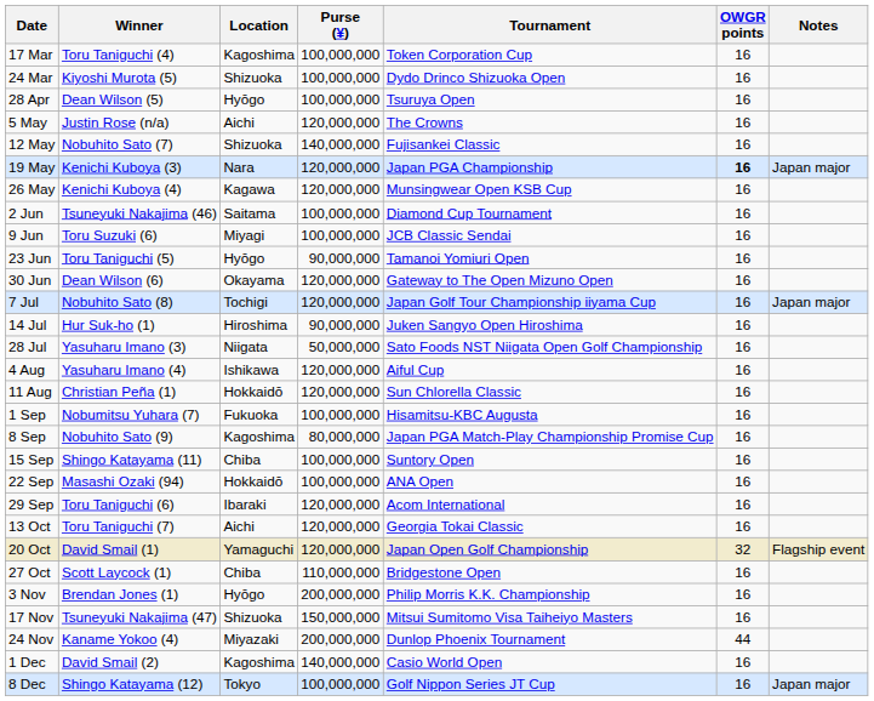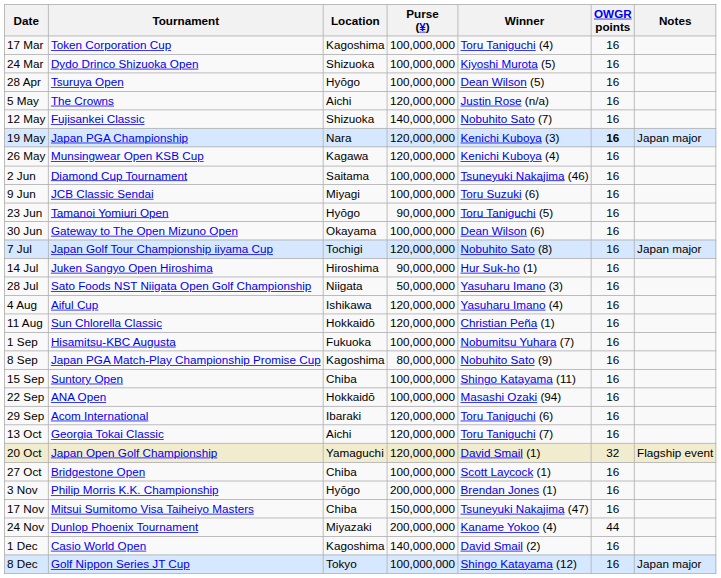 <table class="wikitable" style="font-size:95%">
 <tr>
 <th>Date</th>
-<th>Winner</th>
+<th>Tournament</th>
 <th>Location</th>
 <th>Purse<br>(<a href='#'>¥</a>)</th>
-<th>Tournament</th>
+<th>Winner</th>
 <th><a href='#'>OWGR</a><br>points</th>
 <th>Notes</th>
 </tr>
 <tr>
 <td>17 Mar</td>
-<td> <a href='#'>Toru Taniguchi</a> (4)</td>
+<td><a href='#'>Token Corporation Cup</a></td>
 <td>Kagoshima</td>
 <td align=right>100,000,000</td>
-<td><a href='#'>Token Corporation Cup</a></td>
+<td> <a href='#'>Toru Taniguchi</a> (4)</td>
 <td align=center>16</td>
 <td></td>
 </tr>
 <tr>
 <td>24 Mar</td>
-<td> <a href='#'>Kiyoshi Murota</a> (5)</td>
+<td><a href='#'>Dydo Drinco Shizuoka Open</a></td>
 <td>Shizuoka</td>
 <td align=right>100,000,000</td>
-<td><a href='#'>Dydo Drinco Shizuoka Open</a></td>
+<td> <a href='#'>Kiyoshi Murota</a> (5)</td>
 <td align=center>16</td>
 <td></td>
 </tr>
 <tr>
 <td>28 Apr</td>
-<td> <a href='#'>Dean Wilson</a> (5)</td>
+<td><a href='#'>Tsuruya Open</a></td>
 <td>Hyōgo</td>
 <td align=right>100,000,000</td>
-<td><a href='#'>Tsuruya Open</a></td>
+<td> <a href='#'>Dean Wilson</a> (5)</td>
 <td align=center>16</td>
 <td></td>
 </tr>
 <tr>
 <td>5 May</td>
-<td> <a href='#'>Justin Rose</a> (n/a)</td>
+<td><a href='#'>The Crowns</a></td>
 <td>Aichi</td>
 <td align=right>120,000,000</td>
-<td><a href='#'>The Crowns</a></td>
+<td> <a href='#'>Justin Rose</a> (n/a)</td>
 <td align=center>16</td>
 <td></td>
 </tr>
 <tr>
 <td>12 May</td>
-<td> <a href='#'>Nobuhito Sato</a> (7)</td>
+<td><a href='#'>Fujisankei Classic</a></td>
 <td>Shizuoka</td>
 <td align=right>140,000,000</td>
-<td><a href='#'>Fujisankei Classic</a></td>
+<td> <a href='#'>Nobuhito Sato</a> (7)</td>
 <td align=center>16</td>
 <td></td>
 </tr>
 <tr style="background:#D6E8FF;">
 <td>19 May</td>
-<td> <a href='#'>Kenichi Kuboya</a> (3)</td>
+<td><a href='#'>Japan PGA Championship</a></td>
 <td>Nara</td>
 <td align=right>120,000,000</td>
-<td><a href='#'>Japan PGA Championship</a></td>
+<td> <a href='#'>Kenichi Kuboya</a> (3)</td>
 <td align=center><strong>16</strong></td>
 <td>Japan major</td>
 </tr>
 <tr>
 <td>26 May</td>
-<td> <a href='#'>Kenichi Kuboya</a> (4)</td>
+<td><a href='#'>Munsingwear Open KSB Cup</a></td>
 <td>Kagawa</td>
 <td align=right>120,000,000</td>
-<td><a href='#'>Munsingwear Open KSB Cup</a></td>
+<td> <a href='#'>Kenichi Kuboya</a> (4)</td>
 <td align=center>16</td>
 <td></td>
 </tr>
 <tr>
 <td>2 Jun</td>
-<td> <a href='#'>Tsuneyuki Nakajima</a> (46)</td>
+<td><a href='#'>Diamond Cup Tournament</a></td>
 <td>Saitama</td>
 <td align=right>100,000,000</td>
-<td><a href='#'>Diamond Cup Tournament</a></td>
+<td> <a href='#'>Tsuneyuki Nakajima</a> (46)</td>
 <td align=center>16</td>
 <td></td>
 </tr>
 <tr>
 <td>9 Jun</td>
-<td> <a href='#'>Toru Suzuki</a> (6)</td>
+<td><a href='#'>JCB Classic Sendai</a></td>
 <td>Miyagi</td>
 <td align=right>100,000,000</td>
-<td><a href='#'>JCB Classic Sendai</a></td>
+<td> <a href='#'>Toru Suzuki</a> (6)</td>
 <td align=center>16</td>
 <td></td>
 </tr>
 <tr>
 <td>23 Jun</td>
-<td> <a href='#'>Toru Taniguchi</a> (5)</td>
+<td><a href='#'>Tamanoi Yomiuri Open</a></td>
 <td>Hyōgo</td>
 <td align=right>90,000,000</td>
-<td><a href='#'>Tamanoi Yomiuri Open</a></td>
+<td> <a href='#'>Toru Taniguchi</a> (5)</td>
 <td align=center>16</td>
 <td></td>
 </tr>
 <tr>
 <td>30 Jun</td>
+<td><a href='#'>Gateway to The Open Mizuno Open</a></td>
+<td>Okayama</td>
+<td align=right>100,000,000</td>
 <td> <a href='#'>Dean Wilson</a> (6)</td>
-<td>Okayama</td>
-<td align=right>120,000,000</td>
-<td><a href='#'>Gateway to The Open Mizuno Open</a></td>
 <td align=center>16</td>
 <td></td>
 </tr>
 <tr style="background:#D6E8FF;">
 <td>7 Jul</td>
-<td> <a href='#'>Nobuhito Sato</a> (8)</td>
+<td><a href='#'>Japan Golf Tour Championship iiyama Cup</a></td>
 <td>Tochigi</td>
 <td align=right>120,000,000</td>
-<td><a href='#'>Japan Golf Tour Championship iiyama Cup</a></td>
+<td> <a href='#'>Nobuhito Sato</a> (8)</td>
 <td align=center>16</td>
 <td>Japan major</td>
 </tr>
 <tr>
 <td>14 Jul</td>
-<td> <a href='#'>Hur Suk-ho</a> (1)</td>
+<td><a href='#'>Juken Sangyo Open Hiroshima</a></td>
 <td>Hiroshima</td>
 <td align=right>90,000,000</td>
-<td><a href='#'>Juken Sangyo Open Hiroshima</a></td>
+<td> <a href='#'>Hur Suk-ho</a> (1)</td>
 <td align=center>16</td>
 <td></td>
 </tr>
 <tr>
 <td>28 Jul</td>
-<td> <a href='#'>Yasuharu Imano</a> (3)</td>
+<td><a href='#'>Sato Foods NST Niigata Open Golf Championship</a></td>
 <td>Niigata</td>
 <td align=right>50,000,000</td>
-<td><a href='#'>Sato Foods NST Niigata Open Golf Championship</a></td>
+<td> <a href='#'>Yasuharu Imano</a> (3)</td>
 <td align=center>16</td>
 <td></td>
 </tr>
 <tr>
 <td>4 Aug</td>
-<td> <a href='#'>Yasuharu Imano</a> (4)</td>
+<td><a href='#'>Aiful Cup</a></td>
 <td>Ishikawa</td>
 <td align=right>120,000,000</td>
-<td><a href='#'>Aiful Cup</a></td>
+<td> <a href='#'>Yasuharu Imano</a> (4)</td>
 <td align=center>16</td>
 <td></td>
 </tr>
 <tr>
 <td>11 Aug</td>
-<td> <a href='#'>Christian Peña</a> (1)</td>
+<td><a href='#'>Sun Chlorella Classic</a></td>
 <td>Hokkaidō</td>
 <td align=right>120,000,000</td>
-<td><a href='#'>Sun Chlorella Classic</a></td>
+<td> <a href='#'>Christian Peña</a> (1)</td>
 <td align=center>16</td>
 <td></td>
 </tr>
 <tr>
 <td>1 Sep</td>
-<td> <a href='#'>Nobumitsu Yuhara</a> (7)</td>
+<td><a href='#'>Hisamitsu-KBC Augusta</a></td>
 <td>Fukuoka</td>
 <td align=right>100,000,000</td>
-<td><a href='#'>Hisamitsu-KBC Augusta</a></td>
+<td> <a href='#'>Nobumitsu Yuhara</a> (7)</td>
 <td align=center>16</td>
 <td></td>
 </tr>
 <tr>
 <td>8 Sep</td>
-<td> <a href='#'>Nobuhito Sato</a> (9)</td>
+<td><a href='#'>Japan PGA Match-Play Championship Promise Cup</a></td>
 <td>Kagoshima</td>
 <td align=right>80,000,000</td>
-<td><a href='#'>Japan PGA Match-Play Championship Promise Cup</a></td>
+<td> <a href='#'>Nobuhito Sato</a> (9)</td>
 <td align=center>16</td>
 <td></td>
 </tr>
 <tr>
 <td>15 Sep</td>
-<td> <a href='#'>Shingo Katayama</a> (11)</td>
+<td><a href='#'>Suntory Open</a></td>
 <td>Chiba</td>
 <td align=right>100,000,000</td>
-<td><a href='#'>Suntory Open</a></td>
+<td> <a href='#'>Shingo Katayama</a> (11)</td>
 <td align=center>16</td>
 <td></td>
 </tr>
 <tr>
 <td>22 Sep</td>
-<td> <a href='#'>Masashi Ozaki</a> (94)</td>
+<td><a href='#'>ANA Open</a></td>
 <td>Hokkaidō</td>
 <td align=right>100,000,000</td>
-<td><a href='#'>ANA Open</a></td>
+<td> <a href='#'>Masashi Ozaki</a> (94)</td>
 <td align=center>16</td>
 <td></td>
 </tr>
 <tr>
 <td>29 Sep</td>
-<td> <a href='#'>Toru Taniguchi</a> (6)</td>
+<td><a href='#'>Acom International</a></td>
 <td>Ibaraki</td>
 <td align=right>120,000,000</td>
-<td><a href='#'>Acom International</a></td>
+<td> <a href='#'>Toru Taniguchi</a> (6)</td>
 <td align=center>16</td>
 <td></td>
 </tr>
 <tr>
 <td>13 Oct</td>
-<td> <a href='#'>Toru Taniguchi</a> (7)</td>
+<td><a href='#'>Georgia Tokai Classic</a></td>
 <td>Aichi</td>
 <td align=right>120,000,000</td>
-<td><a href='#'>Georgia Tokai Classic</a></td>
+<td> <a href='#'>Toru Taniguchi</a> (7)</td>
 <td align=center>16</td>
 <td></td>
 </tr>
 <tr style="background:#f2ecce;">
 <td>20 Oct</td>
-<td> <a href='#'>David Smail</a> (1)</td>
+<td><a href='#'>Japan Open Golf Championship</a></td>
 <td>Yamaguchi</td>
 <td align=right>120,000,000</td>
-<td><a href='#'>Japan Open Golf Championship</a></td>
+<td> <a href='#'>David Smail</a> (1)</td>
 <td align=center>32</td>
 <td>Flagship event</td>
 </tr>
 <tr>
 <td>27 Oct</td>
+<td><a href='#'>Bridgestone Open</a></td>
+<td>Chiba</td>
+<td align=right>100,000,000</td>
 <td> <a href='#'>Scott Laycock</a> (1)</td>
-<td>Chiba</td>
-<td align=right>110,000,000</td>
-<td><a href='#'>Bridgestone Open</a></td>
 <td align=center>16</td>
 <td></td>
 </tr>
 <tr>
 <td>3 Nov</td>
-<td> <a href='#'>Brendan Jones</a> (1)</td>
+<td><a href='#'>Philip Morris K.K. Championship</a></td>
 <td>Hyōgo</td>
 <td align=right>200,000,000</td>
-<td><a href='#'>Philip Morris K.K. Championship</a></td>
+<td> <a href='#'>Brendan Jones</a> (1)</td>
 <td align=center>16</td>
 <td></td>
 </tr>
 <tr>
 <td>17 Nov</td>
+<td><a href='#'>Mitsui Sumitomo Visa Taiheiyo Masters</a></td>
+<td>Chiba</td>
+<td align=right>150,000,000</td>
 <td> <a href='#'>Tsuneyuki Nakajima</a> (47)</td>
-<td>Shizuoka</td>
-<td align=right>150,000,000</td>
-<td><a href='#'>Mitsui Sumitomo Visa Taiheiyo Masters</a></td>
 <td align=center>16</td>
 <td></td>
 </tr>
 <tr>
 <td>24 Nov</td>
-<td> <a href='#'>Kaname Yokoo</a> (4)</td>
+<td><a href='#'>Dunlop Phoenix Tournament</a></td>
 <td>Miyazaki</td>
 <td align=right>200,000,000</td>
-<td><a href='#'>Dunlop Phoenix Tournament</a></td>
+<td> <a href='#'>Kaname Yokoo</a> (4)</td>
 <td align=center>44</td>
 <td></td>
 </tr>
 <tr>
 <td>1 Dec</td>
-<td> <a href='#'>David Smail</a> (2)</td>
+<td><a href='#'>Casio World Open</a></td>
 <td>Kagoshima</td>
 <td align=right>140,000,000</td>
-<td><a href='#'>Casio World Open</a></td>
+<td> <a href='#'>David Smail</a> (2)</td>
 <td align=center>16</td>
 <td></td>
 </tr>
 <tr style="background:#D6E8FF;">
 <td>8 Dec</td>
-<td> <a href='#'>Shingo Katayama</a> (12)</td>
+<td><a href='#'>Golf Nippon Series JT Cup</a></td>
 <td>Tokyo</td>
 <td align=right>100,000,000</td>
-<td><a href='#'>Golf Nippon Series JT Cup</a></td>
+<td> <a href='#'>Shingo Katayama</a> (12)</td>
 <td align=center>16</td>
 <td>Japan major</td>
 </tr>
 </table>
